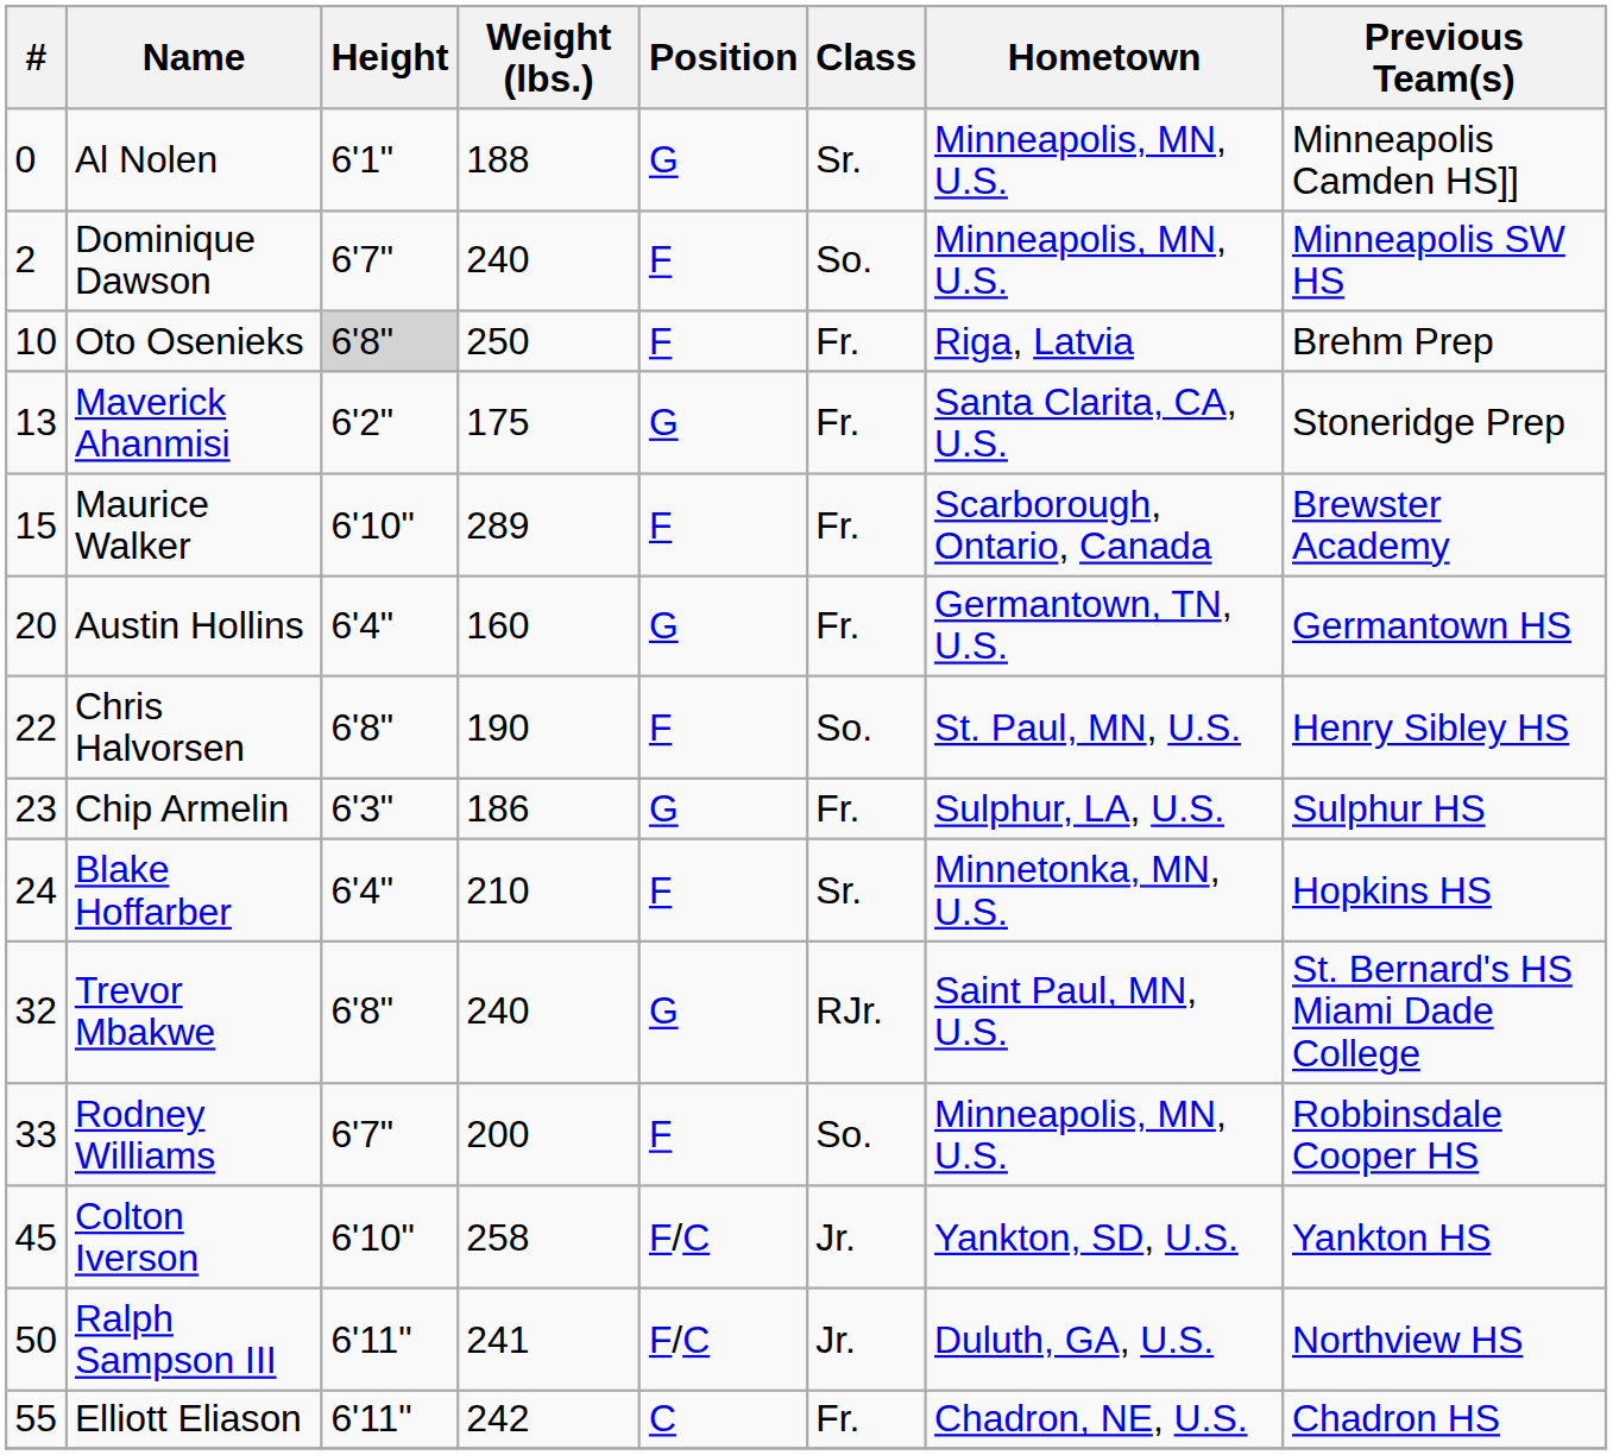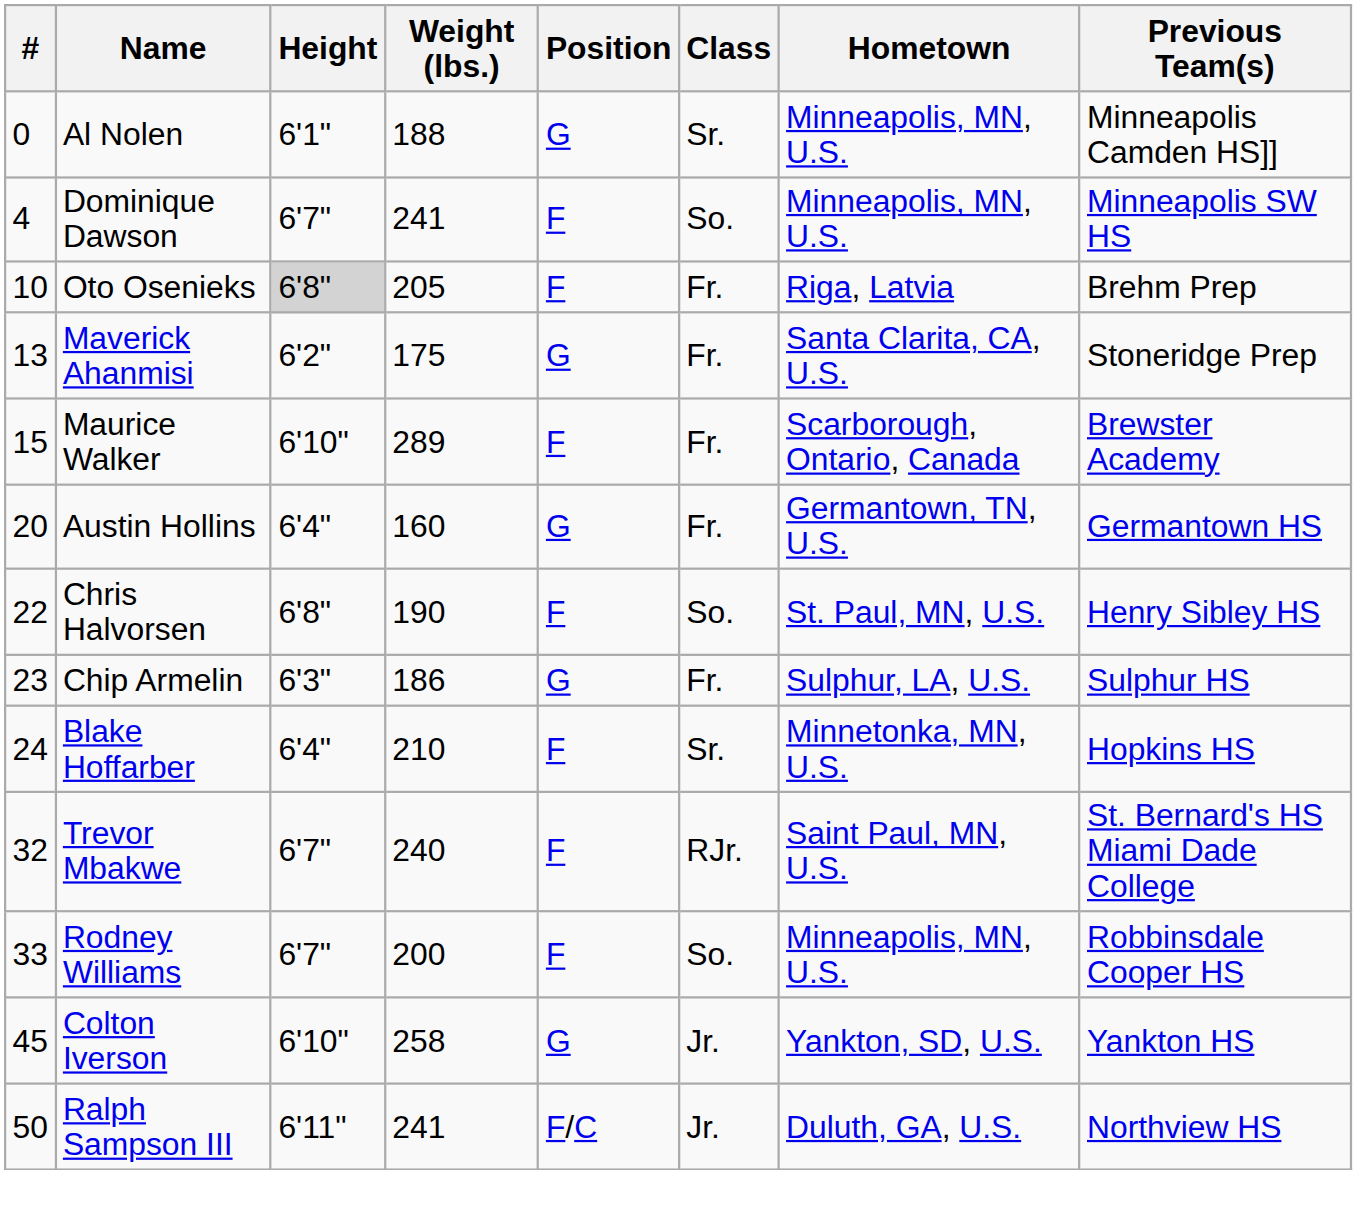 <table class="wikitable" style="font-size: 90%">
 <tr>
 <th>#</th>
 <th>Name</th>
 <th>Height</th>
 <th>Weight (lbs.)</th>
 <th>Position</th>
 <th>Class</th>
 <th>Hometown</th>
 <th>Previous Team(s)</th>
 </tr>
 <tr>
 <td>0</td>
 <td>Al Nolen</td>
 <td>6'1"</td>
 <td>188</td>
 <td><a href='#'>G</a></td>
 <td>Sr.</td>
 <td><a href='#'>Minneapolis, MN</a>, <a href='#'>U.S.</a></td>
 <td>Minneapolis Camden HS]]</td>
 </tr>
 <tr>
-<td>2</td>
+<td>4</td>
 <td>Dominique Dawson</td>
 <td>6'7"</td>
-<td>240</td>
+<td>241</td>
 <td><a href='#'>F</a></td>
 <td>So.</td>
 <td><a href='#'>Minneapolis, MN</a>, <a href='#'>U.S.</a></td>
 <td><a href='#'>Minneapolis SW HS</a></td>
 </tr>
 <tr>
 <td>10</td>
 <td>Oto Osenieks</td>
 <td style="background: lightgrey;">6'8"</td>
-<td>250</td>
+<td>205</td>
 <td><a href='#'>F</a></td>
 <td>Fr.</td>
 <td><a href='#'>Riga</a>, <a href='#'>Latvia</a></td>
 <td>Brehm Prep</td>
 </tr>
 <tr>
 <td>13</td>
 <td><a href='#'>Maverick Ahanmisi</a></td>
 <td>6'2"</td>
 <td>175</td>
 <td><a href='#'>G</a></td>
 <td>Fr.</td>
 <td><a href='#'>Santa Clarita, CA</a>, <a href='#'>U.S.</a></td>
 <td>Stoneridge Prep</td>
 </tr>
 <tr>
 <td>15</td>
 <td>Maurice Walker</td>
 <td>6'10"</td>
 <td>289</td>
 <td><a href='#'>F</a></td>
 <td>Fr.</td>
 <td><a href='#'>Scarborough</a>, <a href='#'>Ontario</a>, <a href='#'>Canada</a></td>
 <td><a href='#'>Brewster Academy</a></td>
 </tr>
 <tr>
 <td>20</td>
 <td>Austin Hollins</td>
 <td>6'4"</td>
 <td>160</td>
 <td><a href='#'>G</a></td>
 <td>Fr.</td>
 <td><a href='#'>Germantown, TN</a>, <a href='#'>U.S.</a></td>
 <td><a href='#'>Germantown HS</a></td>
 </tr>
 <tr>
 <td>22</td>
 <td>Chris Halvorsen</td>
 <td>6'8"</td>
 <td>190</td>
 <td><a href='#'>F</a></td>
 <td>So.</td>
 <td><a href='#'>St. Paul, MN</a>, <a href='#'>U.S.</a></td>
 <td><a href='#'>Henry Sibley HS</a></td>
 </tr>
 <tr>
 <td>23</td>
 <td>Chip Armelin</td>
 <td>6'3"</td>
 <td>186</td>
 <td><a href='#'>G</a></td>
 <td>Fr.</td>
 <td><a href='#'>Sulphur, LA</a>, <a href='#'>U.S.</a></td>
 <td><a href='#'>Sulphur HS</a></td>
 </tr>
 <tr>
 <td>24</td>
 <td><a href='#'>Blake Hoffarber</a></td>
 <td>6'4"</td>
 <td>210</td>
 <td><a href='#'>F</a></td>
 <td>Sr.</td>
 <td><a href='#'>Minnetonka, MN</a>, <a href='#'>U.S.</a></td>
 <td><a href='#'>Hopkins HS</a></td>
 </tr>
 <tr>
 <td>32</td>
 <td><a href='#'>Trevor Mbakwe</a></td>
-<td>6'8"</td>
+<td>6'7"</td>
 <td>240</td>
-<td><a href='#'>G</a></td>
+<td><a href='#'>F</a></td>
 <td>RJr.</td>
 <td><a href='#'>Saint Paul, MN</a>, <a href='#'>U.S.</a></td>
 <td><a href='#'>St. Bernard's HS</a><br><a href='#'>Miami Dade College</a></td>
 </tr>
 <tr>
 <td>33</td>
 <td><a href='#'>Rodney Williams</a></td>
 <td>6'7"</td>
 <td>200</td>
 <td><a href='#'>F</a></td>
 <td>So.</td>
 <td><a href='#'>Minneapolis, MN</a>, <a href='#'>U.S.</a></td>
 <td><a href='#'>Robbinsdale Cooper HS</a></td>
 </tr>
 <tr>
 <td>45</td>
 <td><a href='#'>Colton Iverson</a></td>
 <td>6'10"</td>
 <td>258</td>
-<td><a href='#'>F</a>/<a href='#'>C</a></td>
+<td><a href='#'>G</a></td>
 <td>Jr.</td>
 <td><a href='#'>Yankton, SD</a>, <a href='#'>U.S.</a></td>
 <td><a href='#'>Yankton HS</a></td>
 </tr>
 <tr>
 <td>50</td>
 <td><a href='#'>Ralph Sampson III</a></td>
 <td>6'11"</td>
 <td>241</td>
 <td><a href='#'>F</a>/<a href='#'>C</a></td>
 <td>Jr.</td>
 <td><a href='#'>Duluth, GA</a>, <a href='#'>U.S.</a></td>
 <td><a href='#'>Northview HS</a></td>
 </tr>
 <tr>
-<td>55</td>
-<td>Elliott Eliason</td>
-<td>6'11"</td>
-<td>242</td>
-<td><a href='#'>C</a></td>
-<td>Fr.</td>
-<td><a href='#'>Chadron, NE</a>, <a href='#'>U.S.</a></td>
-<td><a href='#'>Chadron HS</a></td>
-</tr>
-<tr>
 </tr>
 </table>
